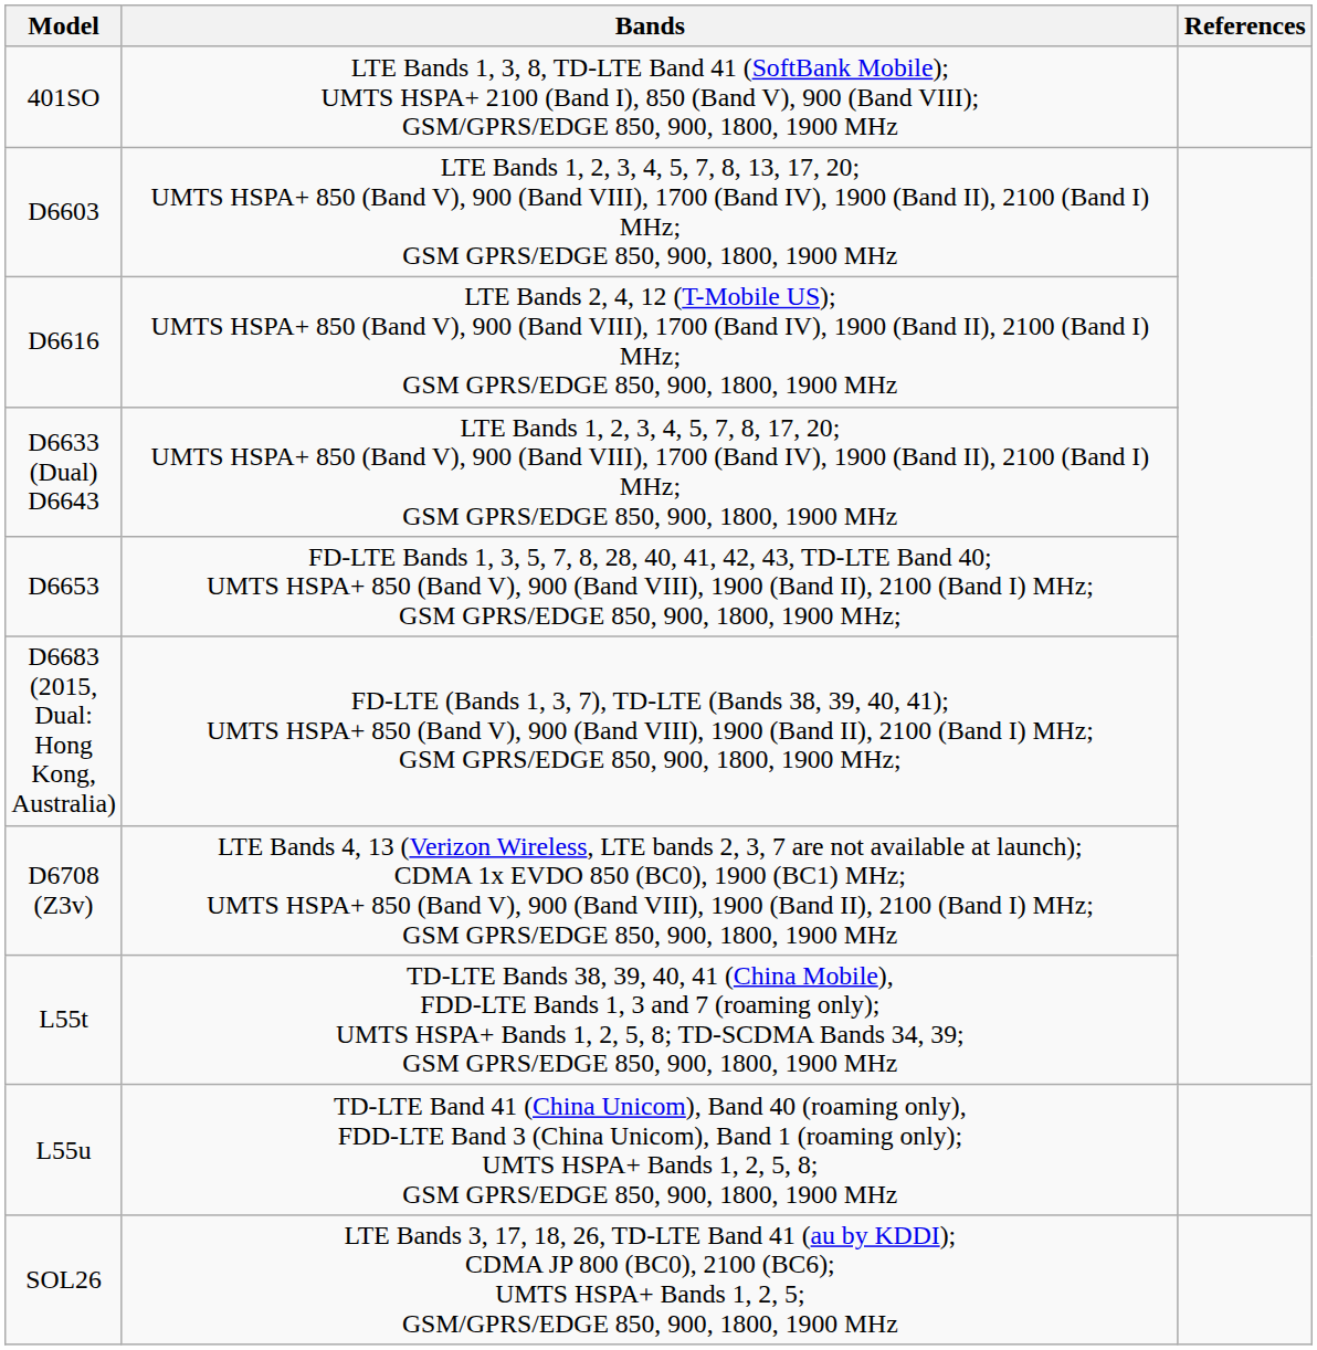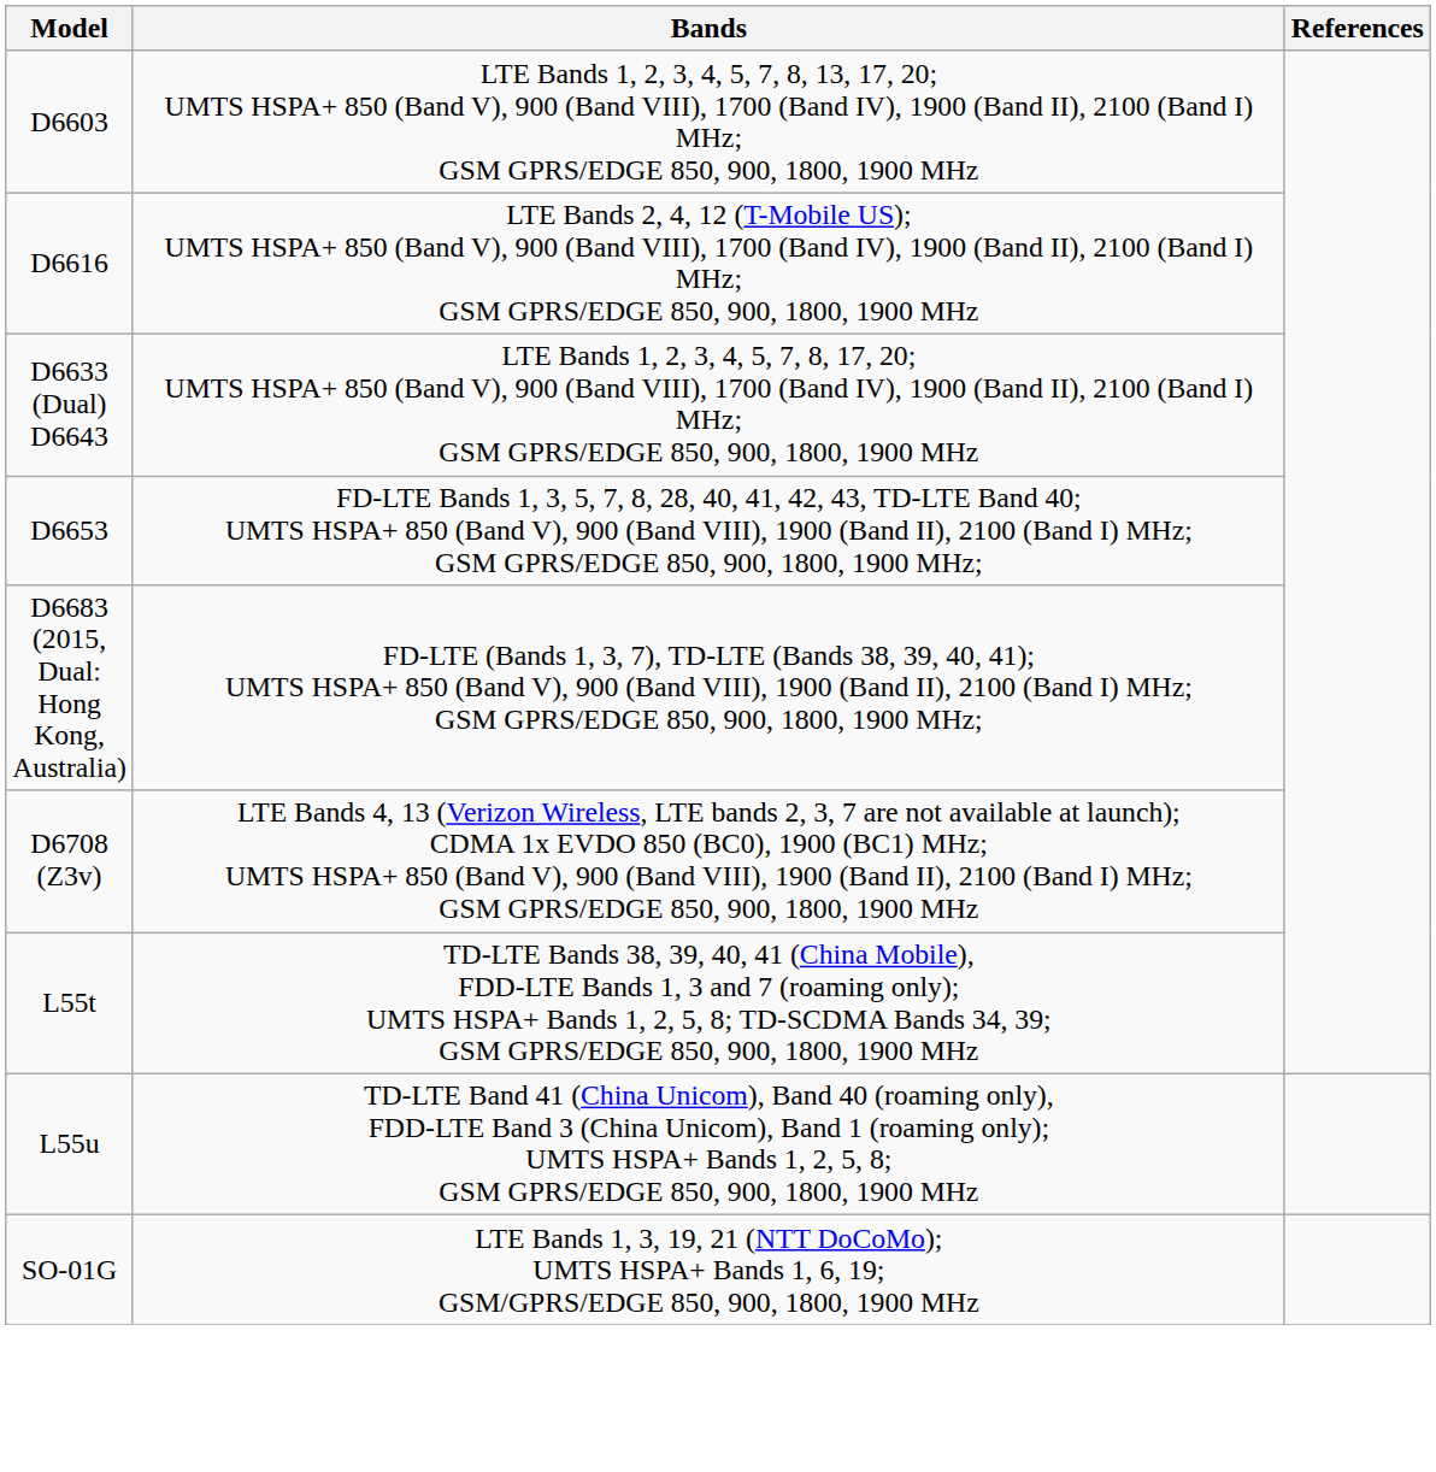 <table class="wikitable" style="width:800px">
 <tr>
 <th style="width:55px;">Model</th>
 <th>Bands</th>
 <th>References</th>
-</tr>
-<tr>
-<td style="text-align:center;">401SO</td>
-<td style="text-align:center;">LTE Bands 1, 3, 8, TD-LTE Band 41 (<a href='#'>SoftBank Mobile</a>);<br>UMTS HSPA+ 2100 (Band I), 850 (Band V), 900 (Band VIII);<br>GSM/GPRS/EDGE 850, 900, 1800, 1900 MHz</td>
-<td style="text-align:center;"></td>
 </tr>
 <tr>
 <td style="text-align:center;">D6603</td>
 <td style="text-align:center;">LTE Bands 1, 2, 3, 4, 5, 7, 8, 13, 17, 20;<br>UMTS HSPA+ 850 (Band V), 900 (Band VIII), 1700 (Band IV), 1900 (Band II), 2100 (Band I) MHz;<br>GSM GPRS/EDGE 850, 900, 1800, 1900 MHz</td>
 <td style="text-align:center;" rowspan="7"></td>
 </tr>
 <tr style="text-align:center;">
 <td>D6616</td>
 <td>LTE Bands 2, 4, 12 (<a href='#'>T-Mobile US</a>);<br>UMTS HSPA+ 850 (Band V), 900 (Band VIII), 1700 (Band IV), 1900 (Band II), 2100 (Band I) MHz;<br>GSM GPRS/EDGE 850, 900, 1800, 1900 MHz</td>
 </tr>
 <tr style="text-align:center;">
 <td>D6633 (Dual) <br> D6643</td>
 <td>LTE Bands 1, 2, 3, 4, 5, 7, 8, 17, 20;<br>UMTS HSPA+ 850 (Band V), 900 (Band VIII), 1700 (Band IV), 1900 (Band II), 2100 (Band I) MHz;<br>GSM GPRS/EDGE 850, 900, 1800, 1900 MHz</td>
 </tr>
 <tr style="text-align:center;">
 <td>D6653</td>
 <td>FD-LTE Bands 1, 3, 5, 7, 8, 28, 40, 41, 42, 43, TD-LTE Band 40;<br>UMTS HSPA+ 850 (Band V), 900 (Band VIII), 1900 (Band II), 2100 (Band I) MHz;<br>GSM GPRS/EDGE 850, 900, 1800, 1900 MHz;</td>
 </tr>
 <tr style="text-align:center;">
 <td>D6683 (2015, Dual: Hong Kong, Australia) </td>
 <td>FD-LTE (Bands 1, 3, 7), TD-LTE (Bands 38, 39, 40, 41);<br>UMTS HSPA+ 850 (Band V), 900 (Band VIII), 1900 (Band II), 2100 (Band I) MHz;<br>GSM GPRS/EDGE 850, 900, 1800, 1900 MHz;</td>
 </tr>
 <tr style="text-align:center;">
 <td>D6708 (Z3v)</td>
 <td>LTE Bands 4, 13 (<a href='#'>Verizon Wireless</a>, LTE bands 2, 3, 7 are not available at launch);<br>CDMA 1x EVDO 850 (BC0), 1900 (BC1) MHz;<br>UMTS HSPA+ 850 (Band V), 900 (Band VIII), 1900 (Band II), 2100 (Band I) MHz;<br>GSM GPRS/EDGE 850, 900, 1800, 1900 MHz</td>
 </tr>
 <tr style="text-align:center;">
 <td>L55t</td>
 <td>TD-LTE Bands 38, 39, 40, 41 (<a href='#'>China Mobile</a>),<br>FDD-LTE Bands 1, 3 and 7 (roaming only);<br>UMTS HSPA+ Bands 1, 2, 5, 8; TD-SCDMA Bands 34, 39;<br>GSM GPRS/EDGE 850, 900, 1800, 1900 MHz</td>
 </tr>
 <tr style="text-align:center;">
 <td>L55u</td>
 <td>TD-LTE Band 41 (<a href='#'>China Unicom</a>), Band 40 (roaming only),<br>FDD-LTE Band 3 (China Unicom), Band 1 (roaming only);<br>UMTS HSPA+ Bands 1, 2, 5, 8;<br>GSM GPRS/EDGE 850, 900, 1800, 1900 MHz</td>
 </tr>
 <tr>
-<td style="text-align:center;">SOL26</td>
-<td style="text-align:center;">LTE Bands 3, 17, 18, 26, TD-LTE Band 41 (<a href='#'>au by KDDI</a>);<br>CDMA JP 800 (BC0), 2100 (BC6);<br>UMTS HSPA+ Bands 1, 2, 5;<br>GSM/GPRS/EDGE 850, 900, 1800, 1900 MHz</td>
+<td style="text-align:center;">SO-01G</td>
+<td style="text-align:center;">LTE Bands 1, 3, 19, 21 (<a href='#'>NTT DoCoMo</a>);<br>UMTS HSPA+ Bands 1, 6, 19;<br>GSM/GPRS/EDGE 850, 900, 1800, 1900 MHz</td>
 <td style="text-align:center;"></td>
 </tr>
 </table>
